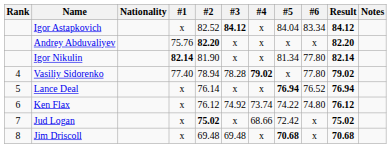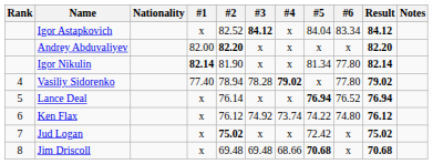 <table class="wikitable sortable" style="text-align:center">
 <tr>
 <th>Rank</th>
 <th>Name</th>
 <th>Nationality</th>
 <th>#1</th>
 <th>#2</th>
 <th>#3</th>
 <th>#4</th>
 <th>#5</th>
 <th>#6</th>
 <th>Result</th>
 <th>Notes</th>
 </tr>
 <tr>
 <td></td>
 <td align=left><a href='#'>Igor Astapkovich</a></td>
 <td align=left></td>
 <td>x</td>
 <td>82.52</td>
 <td><strong>84.12</strong></td>
 <td>x</td>
 <td>84.04</td>
 <td>83.34</td>
 <td><strong>84.12</strong></td>
 <td></td>
 </tr>
 <tr>
 <td></td>
 <td align=left><a href='#'>Andrey Abduvaliyev</a></td>
 <td align=left></td>
-<td>75.76</td>
+<td>82.00</td>
 <td><strong>82.20</strong></td>
 <td>x</td>
 <td>x</td>
 <td>x</td>
 <td>x</td>
 <td><strong>82.20</strong></td>
 <td></td>
 </tr>
 <tr>
 <td></td>
 <td align=left><a href='#'>Igor Nikulin</a></td>
 <td align=left></td>
 <td><strong>82.14</strong></td>
 <td>81.90</td>
 <td>x</td>
 <td>x</td>
 <td>81.34</td>
 <td>77.80</td>
 <td><strong>82.14</strong></td>
 <td></td>
 </tr>
 <tr>
 <td>4</td>
 <td align=left><a href='#'>Vasiliy Sidorenko</a></td>
 <td align=left></td>
 <td>77.40</td>
 <td>78.94</td>
 <td>78.28</td>
 <td><strong>79.02</strong></td>
 <td>x</td>
 <td>77.80</td>
 <td><strong>79.02</strong></td>
 <td></td>
 </tr>
 <tr>
 <td>5</td>
 <td align=left><a href='#'>Lance Deal</a></td>
 <td align=left></td>
 <td>x</td>
 <td>76.14</td>
 <td>x</td>
 <td>x</td>
 <td><strong>76.94</strong></td>
 <td>76.52</td>
 <td><strong>76.94</strong></td>
 <td></td>
 </tr>
 <tr>
 <td>6</td>
 <td align=left><a href='#'>Ken Flax</a></td>
 <td align=left></td>
 <td>x</td>
 <td>76.12</td>
 <td>74.92</td>
 <td>73.74</td>
 <td>74.22</td>
 <td>74.80</td>
 <td><strong>76.12</strong></td>
 <td></td>
 </tr>
 <tr>
 <td>7</td>
 <td align=left><a href='#'>Jud Logan</a></td>
 <td align=left></td>
 <td>x</td>
 <td><strong>75.02</strong></td>
 <td>x</td>
-<td>68.66</td>
+<td>x</td>
 <td>72.42</td>
 <td>x</td>
 <td><strong>75.02</strong></td>
 <td></td>
 </tr>
 <tr>
 <td>8</td>
 <td align=left><a href='#'>Jim Driscoll</a></td>
 <td align=left></td>
 <td>x</td>
 <td>69.48</td>
 <td>69.48</td>
-<td>x</td>
+<td>68.66</td>
 <td><strong>70.68</strong></td>
 <td>x</td>
 <td><strong>70.68</strong></td>
 <td></td>
 </tr>
 </table>
